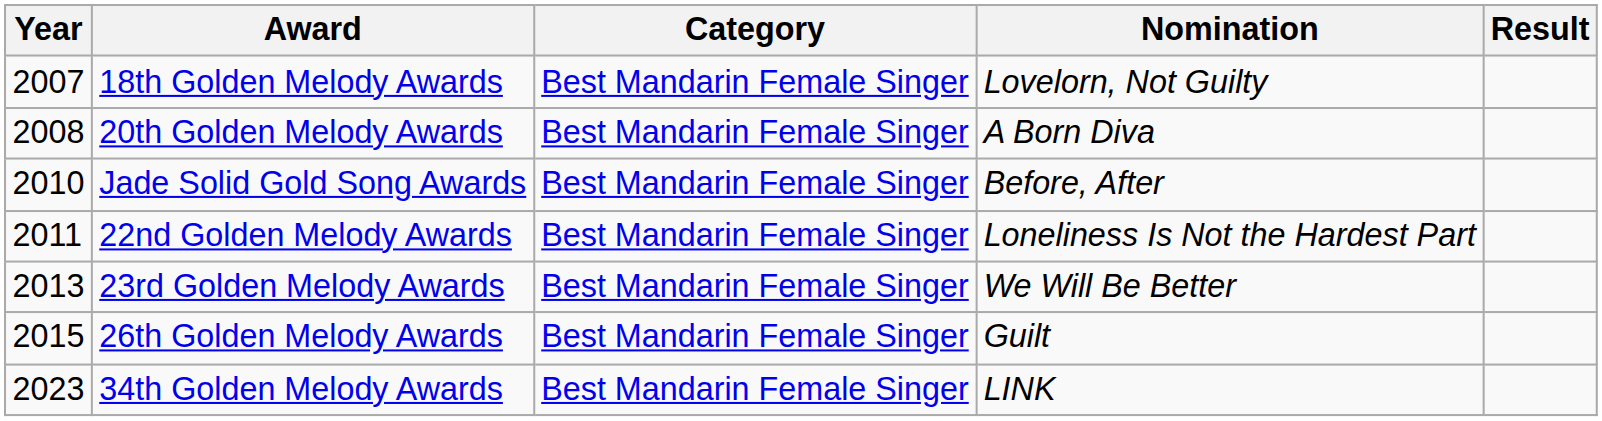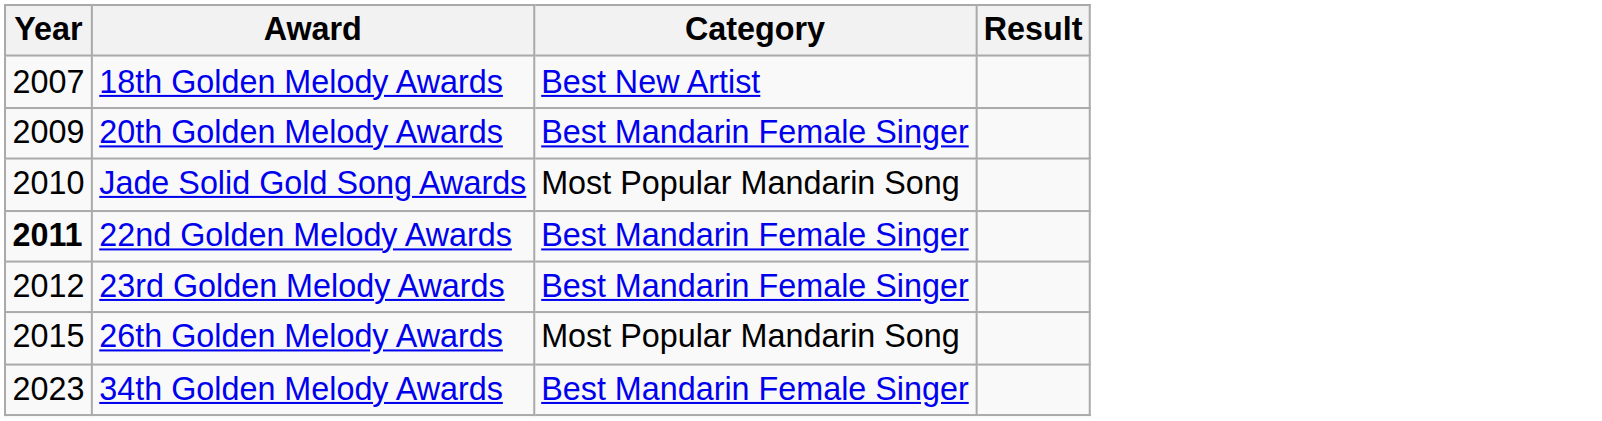 <table class="wikitable sortable">
 <tr>
 <th>Year</th>
 <th>Award</th>
 <th>Category</th>
-<th>Nomination</th>
 <th>Result</th>
 </tr>
 <tr>
 <td>2007</td>
 <td><a href='#'>18th Golden Melody Awards</a></td>
-<td><a href='#'>Best Mandarin Female Singer</a></td>
-<td><em>Lovelorn, Not Guilty</em></td>
+<td><a href='#'>Best New Artist</a></td>
 <td></td>
 </tr>
 <tr>
-<td>2008</td>
+<td>2009</td>
 <td><a href='#'>20th Golden Melody Awards</a></td>
 <td><a href='#'>Best Mandarin Female Singer</a></td>
-<td><em>A Born Diva</em></td>
 <td></td>
 </tr>
 <tr>
 <td>2010</td>
 <td><a href='#'>Jade Solid Gold Song Awards</a></td>
-<td><a href='#'>Best Mandarin Female Singer</a></td>
-<td><em>Before, After</em></td>
+<td>Most Popular Mandarin Song</td>
 <td></td>
 </tr>
 <tr>
-<td>2011</td>
+<td><strong>2011</strong></td>
 <td><a href='#'>22nd Golden Melody Awards</a></td>
 <td><a href='#'>Best Mandarin Female Singer</a></td>
-<td><em>Loneliness Is Not the Hardest Part</em></td>
 <td></td>
 </tr>
 <tr>
-<td>2013</td>
+<td>2012</td>
 <td><a href='#'>23rd Golden Melody Awards</a></td>
 <td><a href='#'>Best Mandarin Female Singer</a></td>
-<td><em>We Will Be Better</em></td>
 <td></td>
 </tr>
 <tr>
 <td>2015</td>
 <td><a href='#'>26th Golden Melody Awards</a></td>
-<td><a href='#'>Best Mandarin Female Singer</a></td>
-<td><em>Guilt</em></td>
+<td>Most Popular Mandarin Song</td>
 <td></td>
 </tr>
 <tr>
 <td>2023</td>
 <td><a href='#'>34th Golden Melody Awards</a></td>
 <td><a href='#'>Best Mandarin Female Singer</a></td>
-<td><em>LINK</em></td>
 <td></td>
 </tr>
 </table>
